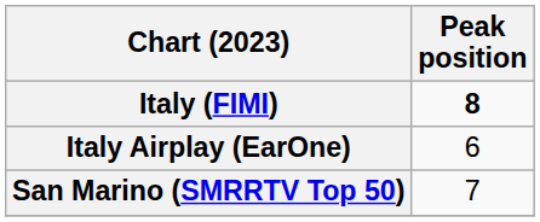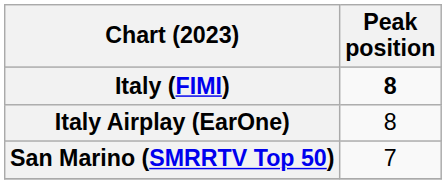 <table class="wikitable sortable plainrowheaders" style="text-align:center;">
 <tr>
 <th>Chart (2023)</th>
 <th>Peak<br>position</th>
 </tr>
 <tr>
 <th scope="row">Italy (<a href='#'>FIMI</a>)</th>
 <td><strong>8</strong></td>
 </tr>
 <tr>
 <th scope="row">Italy Airplay (EarOne)</th>
-<td>6</td>
+<td>8</td>
 </tr>
 <tr>
 <th scope="row">San Marino (<a href='#'>SMRRTV Top 50</a>)</th>
 <td>7</td>
 </tr>
 <tr>
 </tr>
 </table>
